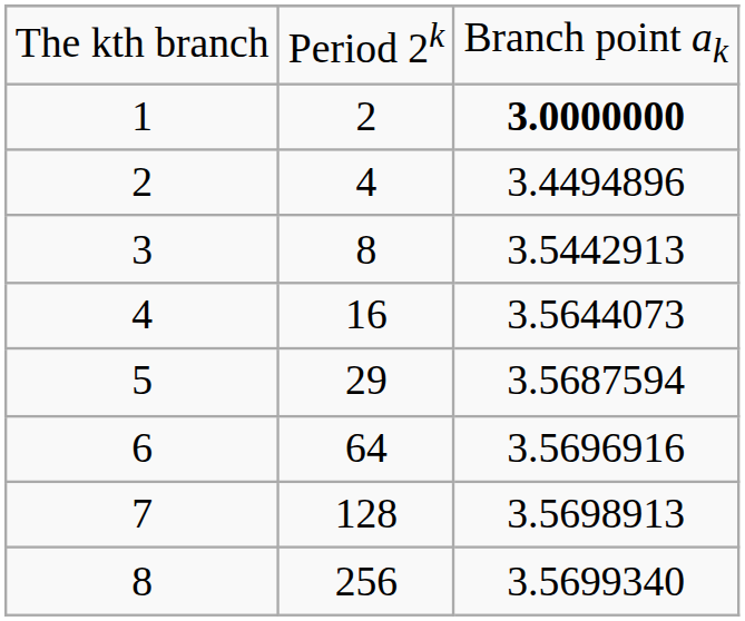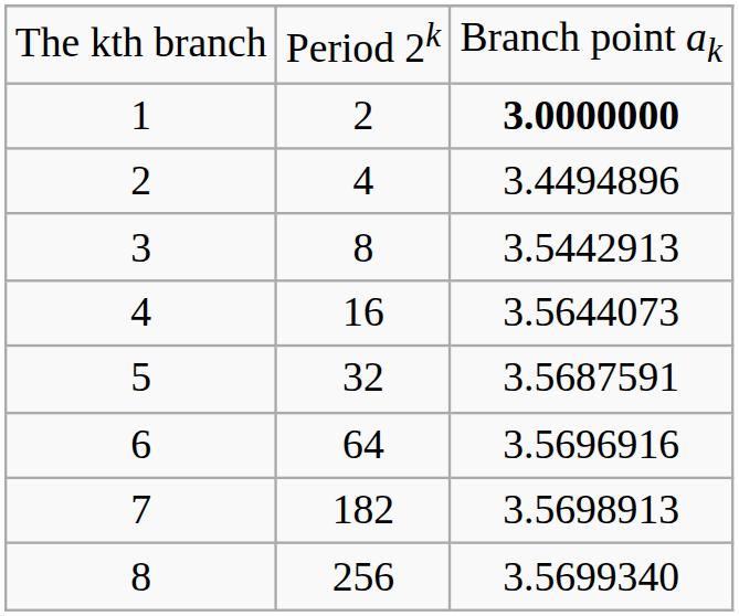 <table class="wikitable floatright" style="text-align:center;">
 <tr>
 </tr>
 <tr>
 <td>The kth branch</td>
 <td>Period 2<sup><em>k</em></sup></td>
 <td>Branch point <em>a<sub>k</sub></em></td>
 </tr>
 <tr>
 <td>1</td>
 <td>2</td>
 <td><strong>3.0000000</strong></td>
 </tr>
 <tr>
 <td>2</td>
 <td>4</td>
 <td>3.4494896</td>
 </tr>
 <tr>
 <td>3</td>
 <td>8</td>
 <td>3.5442913</td>
 </tr>
 <tr>
 <td>4</td>
 <td>16</td>
 <td>3.5644073</td>
 </tr>
 <tr>
 <td>5</td>
-<td>29</td>
-<td>3.5687594</td>
+<td>32</td>
+<td>3.5687591</td>
 </tr>
 <tr>
 <td>6</td>
 <td>64</td>
 <td>3.5696916</td>
 </tr>
 <tr>
 <td>7</td>
-<td>128</td>
+<td>182</td>
 <td>3.5698913</td>
 </tr>
 <tr>
 <td>8</td>
 <td>256</td>
 <td>3.5699340</td>
 </tr>
 </table>
